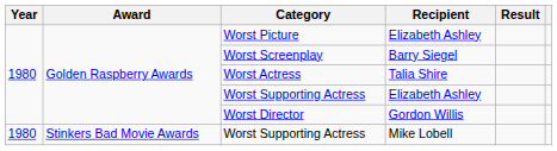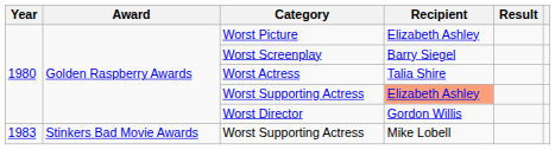 <table class="wikitable unsortable plainrowheaders" style="width:55%;">
 <tr>
 <th>Year</th>
 <th>Award</th>
 <th>Category</th>
 <th>Recipient</th>
 <th>Result</th>
 <th></th>
 </tr>
 <tr>
 <td rowspan="5"><a href='#'>1980</a></td>
 <td rowspan="5"><a href='#'>Golden Raspberry Awards</a></td>
 <td><a href='#'>Worst Picture</a></td>
 <td><a href='#'>Elizabeth Ashley</a></td>
 <td></td>
 <td style="text-align:center;"></td>
 </tr>
 <tr>
 <td><a href='#'>Worst Screenplay</a></td>
 <td><a href='#'>Barry Siegel</a></td>
 <td></td>
 <td style="text-align:center;"></td>
 </tr>
 <tr>
 <td><a href='#'>Worst Actress</a></td>
 <td><a href='#'>Talia Shire</a></td>
 <td></td>
 <td style="text-align:center;"></td>
 </tr>
 <tr>
 <td><a href='#'>Worst Supporting Actress</a></td>
-<td><a href='#'>Elizabeth Ashley</a></td>
+<td style="background: lightsalmon;"><a href='#'>Elizabeth Ashley</a></td>
 <td></td>
 <td style="text-align:center;"></td>
 </tr>
 <tr>
 <td><a href='#'>Worst Director</a></td>
 <td><a href='#'>Gordon Willis</a></td>
 <td></td>
 <td style="text-align:center;"></td>
 </tr>
 <tr>
-<td><a href='#'>1980</a></td>
+<td><a href='#'>1983</a></td>
 <td><a href='#'>Stinkers Bad Movie Awards</a></td>
 <td>Worst Supporting Actress</td>
 <td>Mike Lobell</td>
 <td></td>
 <td style="text-align:center;"></td>
 </tr>
 </table>
